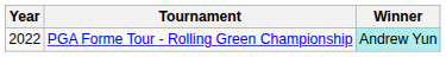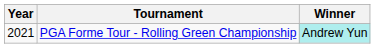 <table class="wikitable">
 <tr>
 <th>Year</th>
 <th>Tournament</th>
 <th>Winner</th>
 </tr>
 <tr>
-<td align="center">2022</td>
+<td align="center">2021</td>
 <td><a href='#'>PGA Forme Tour - Rolling Green Championship</a></td>
 <td style="background: paleturquoise;">Andrew Yun</td>
 </tr>
 </table>
